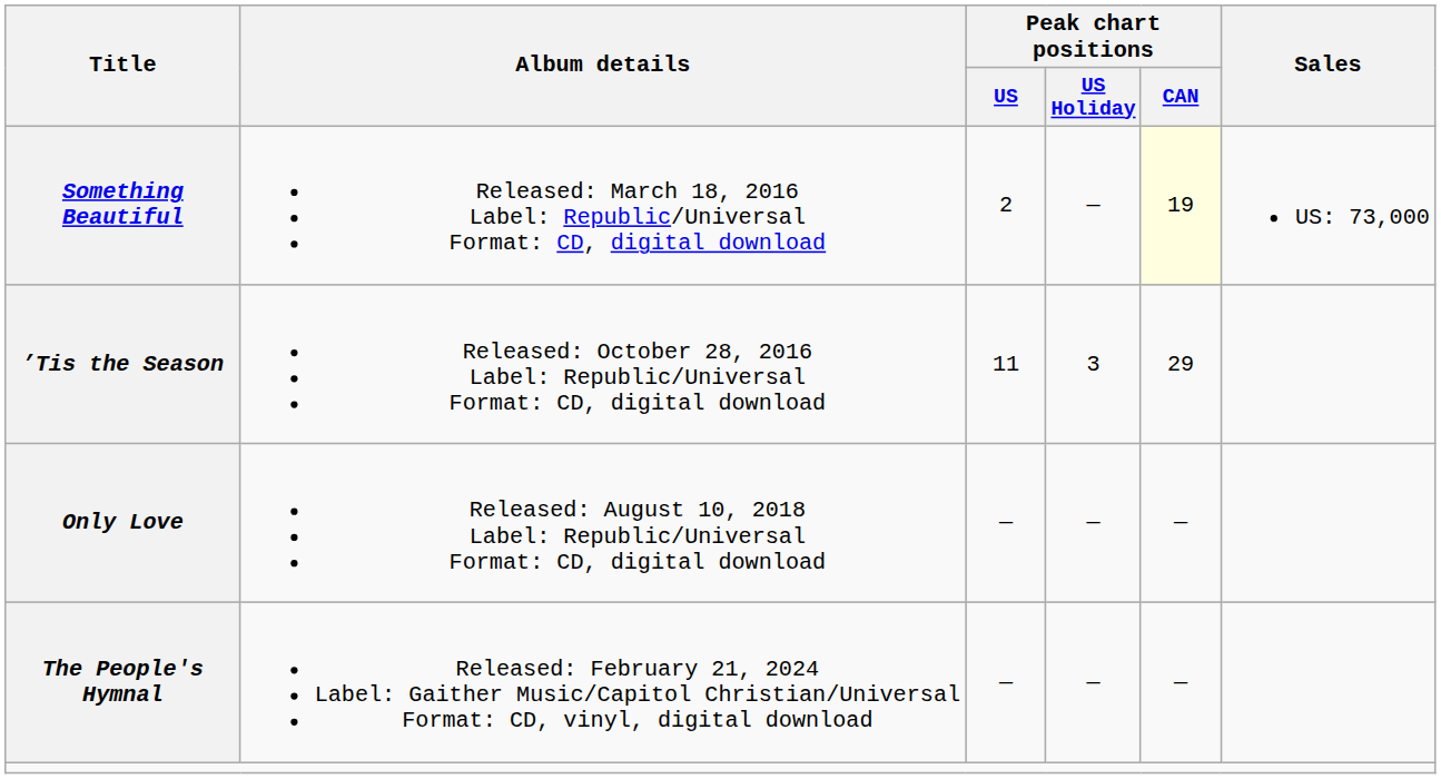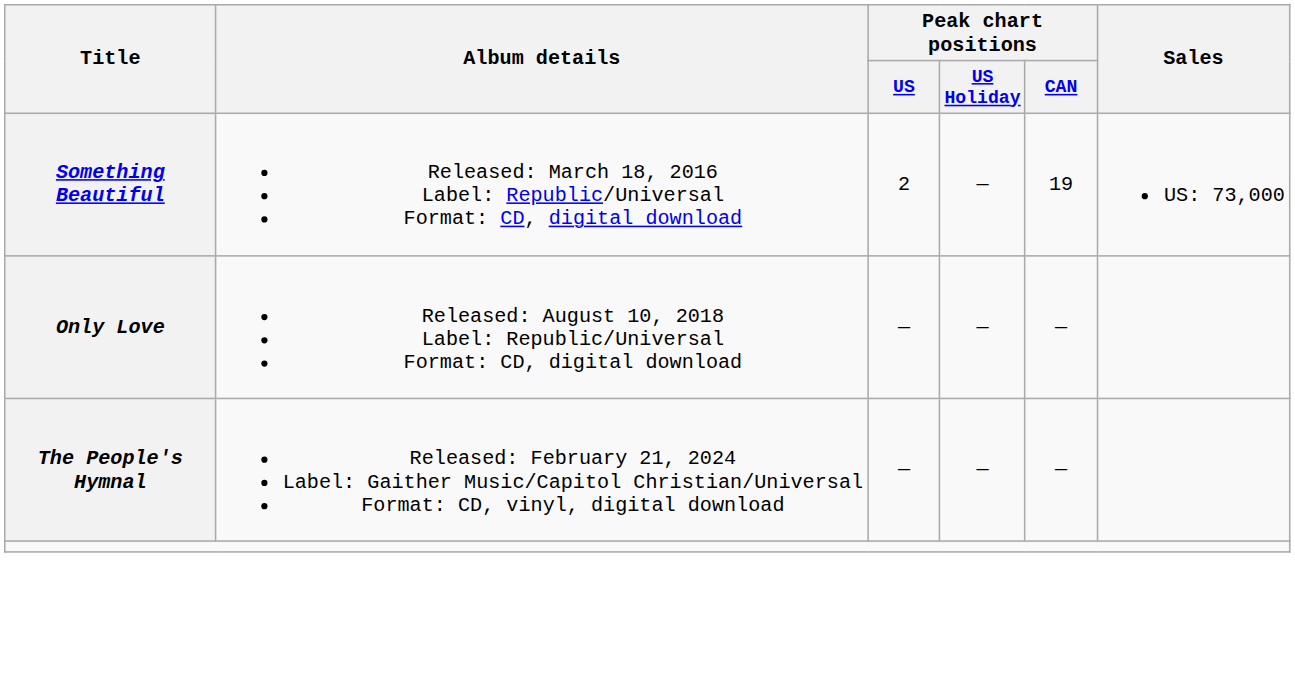 <table class="wikitable plainrowheaders" style="text-align:center;">
 <tr>
 <th scope="col" rowspan="2" style="width:10em;">Title</th>
 <th scope="col" rowspan="2">Album details</th>
 <th colspan="3" scope="col">Peak chart positions</th>
 <th scope="col" rowspan="2">Sales</th>
 </tr>
 <tr>
 <th scope="col" style="width:3.5em; font-size:90%;"><a href='#'>US</a><br></th>
 <th scope="col" style="width:3.5em; font-size:90%;"><a href='#'>US Holiday</a><br></th>
 <th scope="col" style="width:3.5em; font-size:90%;"><a href='#'>CAN</a><br></th>
 </tr>
 <tr>
 <th scope="row"><em><a href='#'>Something Beautiful</a></em></th>
 <td><br><ul><li>Released: March 18, 2016</li><li>Label: <a href='#'>Republic</a>/Universal</li><li>Format: <a href='#'>CD</a>, <a href='#'>digital download</a></li></ul></td>
 <td>2</td>
 <td>—</td>
-<td style="background: lightyellow;">19</td>
+<td>19</td>
 <td><br><ul><li>US: 73,000</li></ul></td>
-</tr>
-<tr>
-<th scope="row"><em>’Tis the Season</em></th>
-<td><br><ul><li>Released: October 28, 2016</li><li>Label: Republic/Universal</li><li>Format: CD, digital download</li></ul></td>
-<td>11</td>
-<td>3</td>
-<td>29</td>
-<td></td>
 </tr>
 <tr>
 <th scope="row"><em>Only Love</em></th>
 <td><br><ul><li>Released: August 10, 2018</li><li>Label: Republic/Universal</li><li>Format: CD, digital download</li></ul></td>
 <td>—</td>
 <td>—</td>
 <td>—</td>
 <td></td>
 </tr>
 <tr>
 <th scope="row"><em>The People's Hymnal</em></th>
 <td><br><ul><li>Released: February 21, 2024</li><li>Label: Gaither Music/Capitol Christian/Universal</li><li>Format: CD, vinyl, digital download</li></ul></td>
 <td>—</td>
 <td>—</td>
 <td>—</td>
 <td></td>
 </tr>
 <tr>
 <td colspan="6"></td>
 </tr>
 </table>
